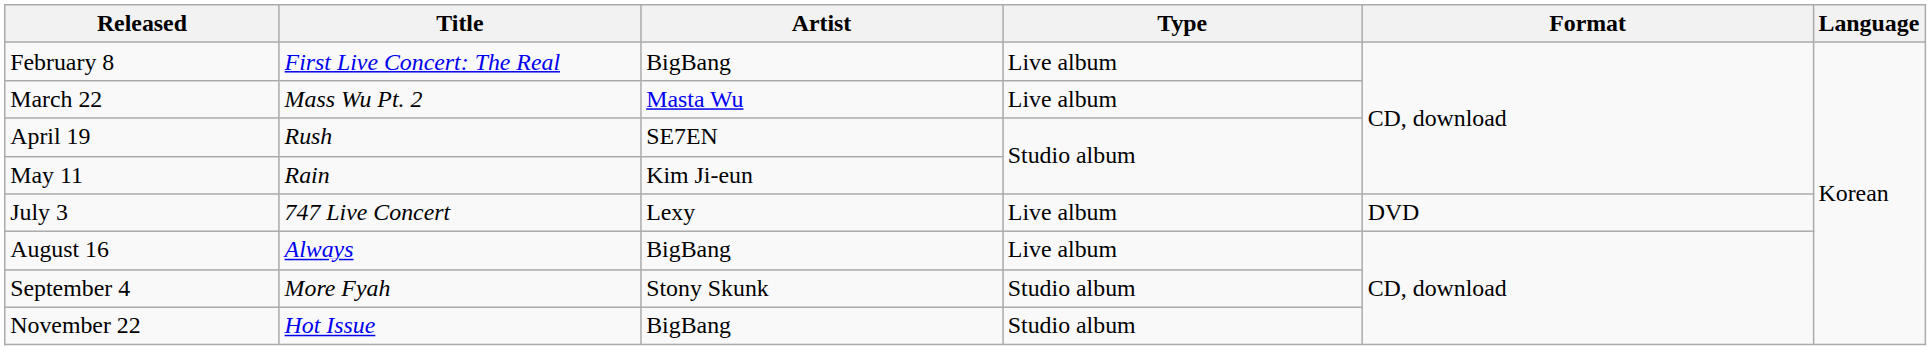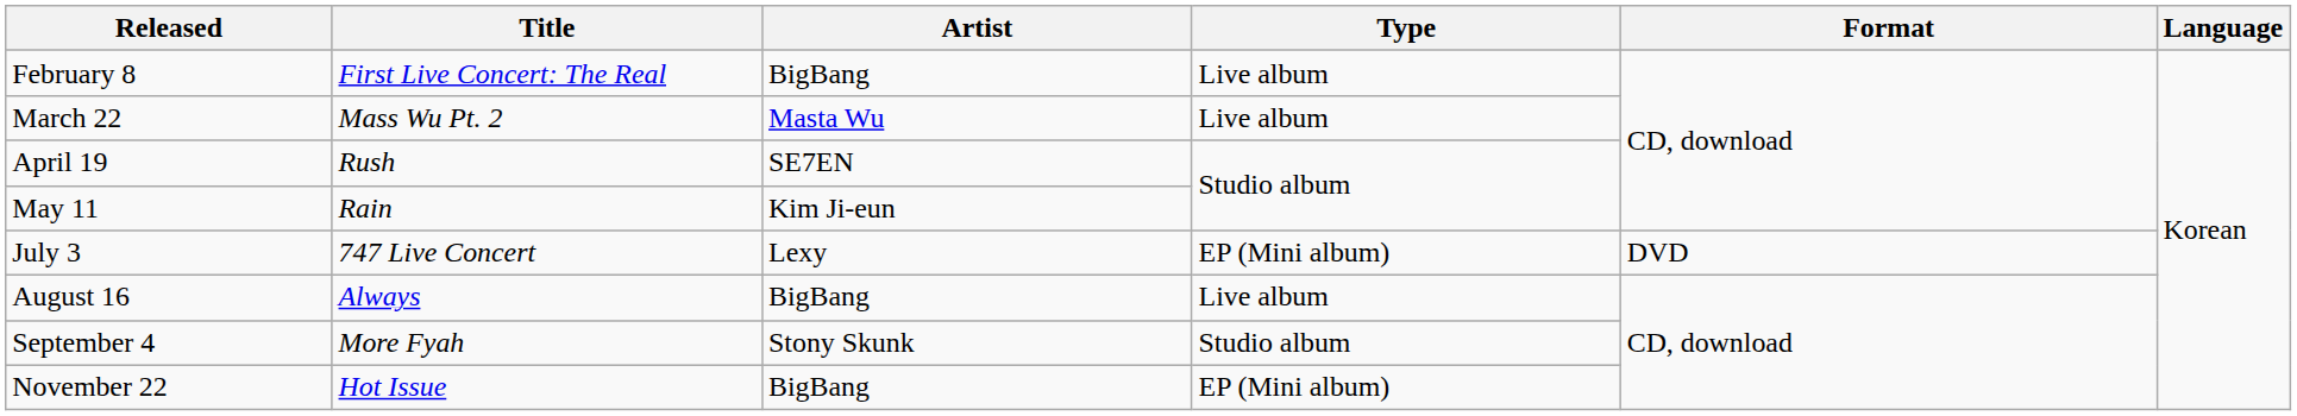 <table class="wikitable sortable" align="left center" style="width:65%;">
 <tr>
 <th style="width:15%;">Released</th>
 <th style="width:20%;">Title</th>
 <th style="width:20%;">Artist</th>
 <th style="width:20%;">Type</th>
 <th style="width:25%;">Format</th>
 <th style="width:20%;">Language</th>
 </tr>
 <tr>
 <td>February 8</td>
 <td><em><a href='#'>First Live Concert: The Real</a></em></td>
 <td>BigBang</td>
 <td>Live album</td>
 <td rowspan="4">CD, download</td>
 <td rowspan="8">Korean</td>
 </tr>
 <tr>
 <td>March 22</td>
 <td><em>Mass Wu Pt. 2</em></td>
 <td><a href='#'>Masta Wu</a></td>
 <td>Live album</td>
 </tr>
 <tr>
 <td>April 19</td>
 <td><em>Rush</em></td>
 <td>SE7EN</td>
 <td rowspan="2">Studio album</td>
 </tr>
 <tr>
 <td>May 11</td>
 <td><em>Rain</em></td>
 <td>Kim Ji-eun</td>
 </tr>
 <tr>
 <td>July 3</td>
 <td><em>747 Live Concert</em></td>
 <td>Lexy</td>
-<td>Live album</td>
+<td>EP (Mini album)</td>
 <td>DVD</td>
 </tr>
 <tr>
 <td>August 16</td>
 <td><em><a href='#'>Always</a></em></td>
 <td>BigBang</td>
 <td>Live album</td>
 <td rowspan="3">CD, download</td>
 </tr>
 <tr>
 <td>September 4</td>
 <td><em>More Fyah</em></td>
 <td>Stony Skunk</td>
 <td>Studio album</td>
 </tr>
 <tr>
 <td>November 22</td>
 <td><em><a href='#'>Hot Issue</a></em></td>
 <td>BigBang</td>
-<td>Studio album</td>
+<td>EP (Mini album)</td>
 </tr>
 </table>
